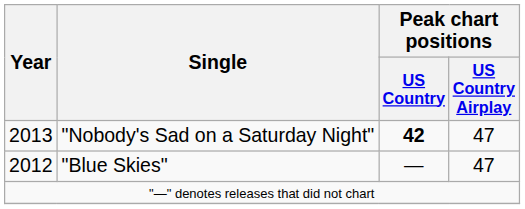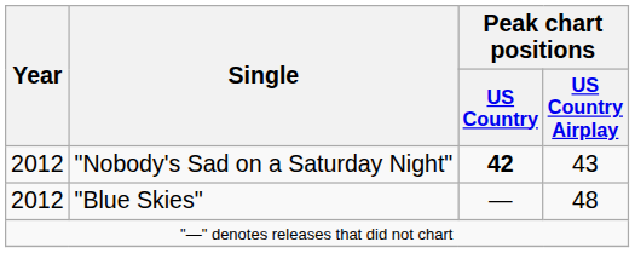 <table class="wikitable" style="text-align:center;">
 <tr>
 <th rowspan="2">Year</th>
 <th rowspan="2">Single</th>
 <th colspan="2">Peak chart<br>positions</th>
 </tr>
 <tr style="font-size:smaller;">
 <th width="45"><a href='#'>US Country</a><br></th>
 <th width="45"><a href='#'>US Country Airplay</a><br></th>
 </tr>
 <tr>
-<td>2013</td>
+<td>2012</td>
 <td align="left">"Nobody's Sad on a Saturday Night"</td>
 <td><strong>42</strong></td>
-<td>47</td>
+<td>43</td>
 </tr>
 <tr>
 <td>2012</td>
 <td align="left">"Blue Skies"</td>
 <td>—</td>
-<td>47</td>
+<td>48</td>
 </tr>
 <tr>
 <td colspan="4" style="font-size:8pt">"—" denotes releases that did not chart</td>
 </tr>
 <tr>
 </tr>
 </table>
